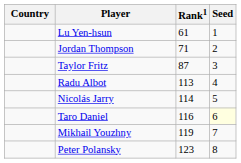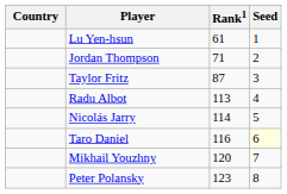 <table class="sortable wikitable">
 <tr>
 <th width="70">Country</th>
 <th width="175">Player</th>
 <th>Rank<sup>1</sup></th>
 <th>Seed</th>
 </tr>
 <tr>
 <td></td>
 <td><a href='#'>Lu Yen-hsun</a></td>
 <td>61</td>
 <td>1</td>
 </tr>
 <tr>
 <td></td>
 <td><a href='#'>Jordan Thompson</a></td>
 <td>71</td>
 <td>2</td>
 </tr>
 <tr>
 <td></td>
 <td><a href='#'>Taylor Fritz</a></td>
 <td>87</td>
 <td>3</td>
 </tr>
 <tr>
 <td></td>
 <td><a href='#'>Radu Albot</a></td>
 <td>113</td>
 <td>4</td>
 </tr>
 <tr>
 <td></td>
 <td><a href='#'>Nicolás Jarry</a></td>
 <td>114</td>
 <td>5</td>
 </tr>
 <tr>
 <td></td>
 <td><a href='#'>Taro Daniel</a></td>
 <td>116</td>
 <td style="background: lightyellow;">6</td>
 </tr>
 <tr>
 <td></td>
 <td><a href='#'>Mikhail Youzhny</a></td>
-<td>119</td>
+<td>120</td>
 <td>7</td>
 </tr>
 <tr>
 <td></td>
 <td><a href='#'>Peter Polansky</a></td>
 <td>123</td>
 <td>8</td>
 </tr>
 </table>
